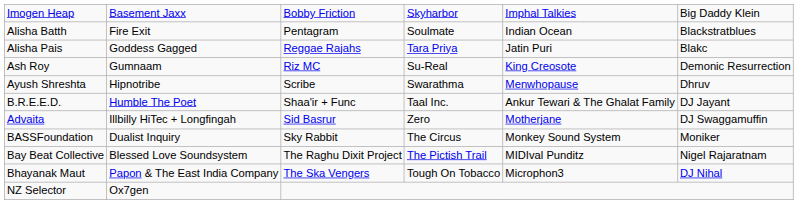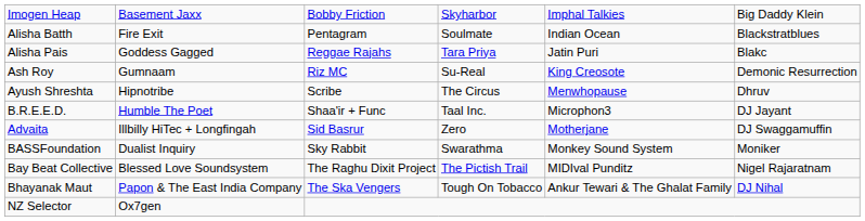 <table class="wikitable mw-collapsible mw-collapsed">
 <tr>
 <td><a href='#'>Imogen Heap</a></td>
 <td><a href='#'>Basement Jaxx</a></td>
 <td><a href='#'>Bobby Friction</a></td>
 <td><a href='#'>Skyharbor</a></td>
 <td><a href='#'>Imphal Talkies</a></td>
 <td>Big Daddy Klein</td>
 </tr>
 <tr>
 <td>Alisha Batth</td>
 <td>Fire Exit</td>
 <td>Pentagram</td>
 <td>Soulmate</td>
 <td>Indian Ocean</td>
 <td>Blackstratblues</td>
 </tr>
 <tr>
 <td>Alisha Pais</td>
 <td>Goddess Gagged</td>
 <td><a href='#'>Reggae Rajahs</a></td>
 <td><a href='#'>Tara Priya</a></td>
 <td>Jatin Puri</td>
 <td>Blakc</td>
 </tr>
 <tr>
 <td>Ash Roy</td>
 <td>Gumnaam</td>
 <td><a href='#'>Riz MC</a></td>
 <td>Su-Real</td>
 <td><a href='#'>King Creosote</a></td>
 <td>Demonic Resurrection</td>
 </tr>
 <tr>
 <td>Ayush Shreshta</td>
 <td>Hipnotribe</td>
 <td>Scribe</td>
-<td>Swarathma</td>
+<td>The Circus</td>
 <td><a href='#'>Menwhopause</a></td>
 <td>Dhruv</td>
 </tr>
 <tr>
 <td>B.R.E.E.D.</td>
 <td><a href='#'>Humble The Poet</a></td>
 <td>Shaa'ir + Func</td>
 <td>Taal Inc.</td>
-<td>Ankur Tewari & The Ghalat Family</td>
+<td>Microphon3</td>
 <td>DJ Jayant</td>
 </tr>
 <tr>
 <td><a href='#'>Advaita</a></td>
 <td>Illbilly HiTec + Longfingah</td>
 <td><a href='#'>Sid Basrur</a></td>
 <td>Zero</td>
 <td><a href='#'>Motherjane</a></td>
 <td>DJ Swaggamuffin</td>
 </tr>
 <tr>
 <td>BASSFoundation</td>
 <td>Dualist Inquiry</td>
 <td>Sky Rabbit</td>
-<td>The Circus</td>
+<td>Swarathma</td>
 <td>Monkey Sound System</td>
 <td>Moniker</td>
 </tr>
 <tr>
 <td>Bay Beat Collective</td>
 <td>Blessed Love Soundsystem</td>
 <td>The Raghu Dixit Project</td>
 <td><a href='#'>The Pictish Trail</a></td>
 <td>MIDIval Punditz</td>
 <td>Nigel Rajaratnam</td>
 </tr>
 <tr>
 <td>Bhayanak Maut</td>
 <td><a href='#'>Papon</a> & The East India Company</td>
 <td><a href='#'>The Ska Vengers</a></td>
 <td>Tough On Tobacco</td>
-<td>Microphon3</td>
+<td>Ankur Tewari & The Ghalat Family</td>
 <td><a href='#'>DJ Nihal</a></td>
 </tr>
 <tr>
 <td>NZ Selector</td>
 <td>Ox7gen</td>
 <td colspan="4"></td>
 </tr>
 </table>
